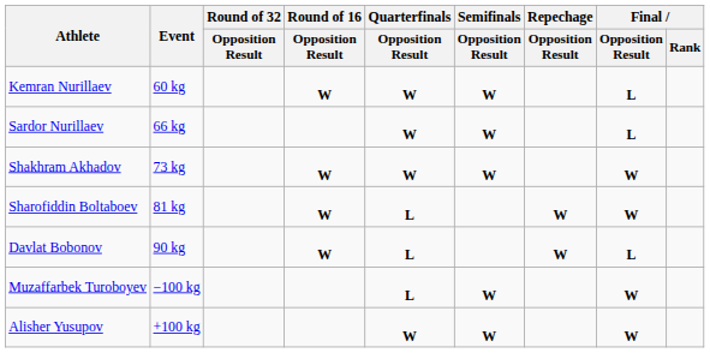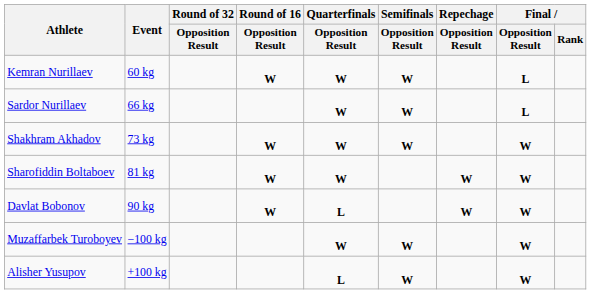 <table class=wikitable style=font-size:90%;text-align:center>
 <tr>
 <th rowspan=2>Athlete</th>
 <th rowspan=2>Event</th>
 <th>Round of 32</th>
 <th>Round of 16</th>
 <th>Quarterfinals</th>
 <th>Semifinals</th>
 <th>Repechage</th>
 <th colspan=2>Final / </th>
 </tr>
 <tr style=font-size:95%>
 <th>Opposition<br>Result</th>
 <th>Opposition<br>Result</th>
 <th>Opposition<br>Result</th>
 <th>Opposition<br>Result</th>
 <th>Opposition<br>Result</th>
 <th>Opposition<br>Result</th>
 <th>Rank</th>
 </tr>
 <tr>
 <td align=left><a href='#'>Kemran Nurillaev</a></td>
 <td align=left><a href='#'>60 kg</a></td>
 <td></td>
 <td><br><strong>W</strong></td>
 <td><br><strong>W</strong></td>
 <td><br><strong>W</strong></td>
 <td></td>
 <td><br><strong>L</strong></td>
 <td></td>
 </tr>
 <tr>
 <td align=left><a href='#'>Sardor Nurillaev</a></td>
 <td align=left><a href='#'>66 kg</a></td>
 <td></td>
 <td></td>
 <td><br><strong>W</strong></td>
 <td><br><strong>W</strong></td>
 <td></td>
 <td><br><strong>L</strong></td>
 <td></td>
 </tr>
 <tr>
 <td align=left><a href='#'>Shakhram Akhadov</a></td>
 <td align=left><a href='#'>73 kg</a></td>
 <td></td>
 <td><br><strong>W</strong></td>
 <td><br><strong>W</strong></td>
 <td><br><strong>W</strong></td>
 <td></td>
 <td><br><strong>W</strong></td>
 <td></td>
 </tr>
 <tr>
 <td align=left><a href='#'>Sharofiddin Boltaboev</a></td>
 <td align=left><a href='#'>81 kg</a></td>
 <td></td>
 <td><br><strong>W</strong></td>
-<td><br><strong>L</strong></td>
+<td><br><strong>W</strong></td>
 <td></td>
 <td><br><strong>W</strong></td>
 <td><br><strong>W</strong></td>
 <td></td>
 </tr>
 <tr>
 <td align=left><a href='#'>Davlat Bobonov</a></td>
 <td align=left><a href='#'>90 kg</a></td>
 <td></td>
 <td><br><strong>W</strong></td>
 <td><br><strong>L</strong></td>
 <td></td>
 <td><br><strong>W</strong></td>
-<td><br><strong>L</strong></td>
+<td><br><strong>W</strong></td>
 <td></td>
 </tr>
 <tr>
 <td align=left><a href='#'>Muzaffarbek Turoboyev</a></td>
 <td align=left><a href='#'>−100 kg</a></td>
 <td></td>
 <td></td>
-<td><br><strong>L</strong></td>
+<td><br><strong>W</strong></td>
 <td><br><strong>W</strong></td>
 <td></td>
 <td><br><strong>W</strong></td>
 <td></td>
 </tr>
 <tr>
 <td align=left><a href='#'>Alisher Yusupov</a></td>
 <td align=left><a href='#'>+100 kg</a></td>
 <td></td>
 <td></td>
-<td><br><strong>W</strong></td>
+<td><br><strong>L</strong></td>
 <td><br><strong>W</strong></td>
 <td></td>
 <td><br><strong>W</strong></td>
 <td></td>
 </tr>
 </table>
